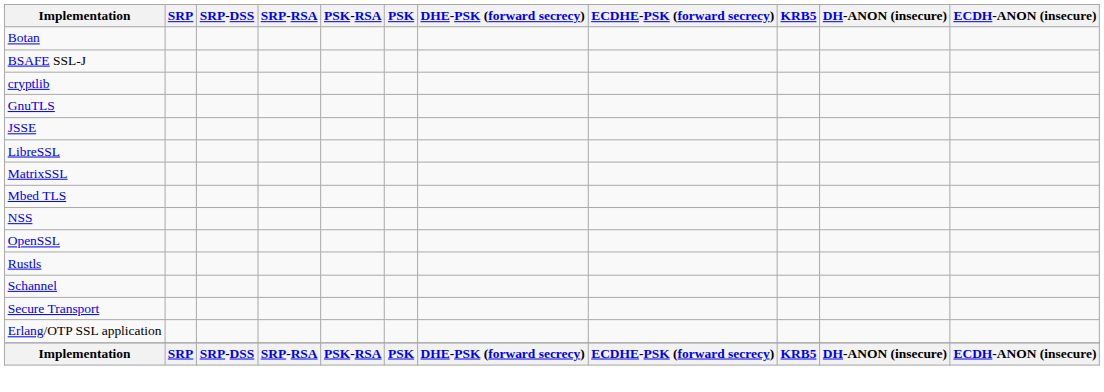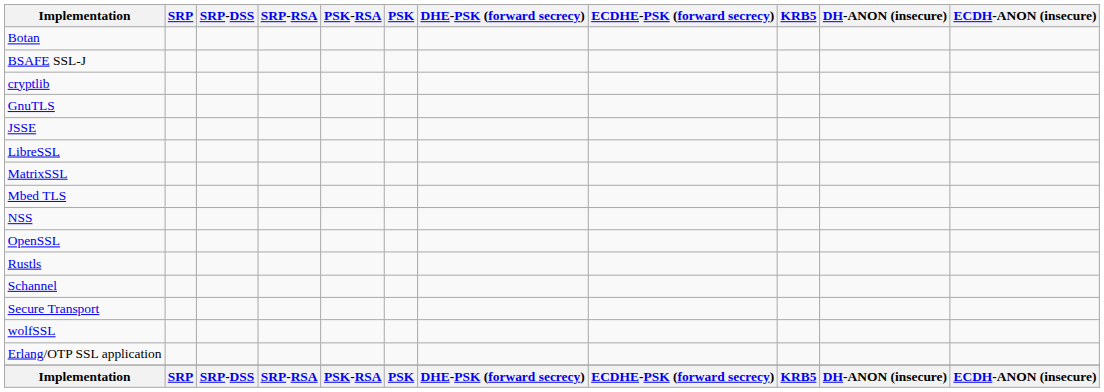 <table class="wikitable sortable sort-under" style="text-align: left; font-size: smaller">
 <tr>
 <th>Implementation</th>
 <th><a href='#'>SRP</a></th>
 <th><a href='#'>SRP</a>-<a href='#'>DSS</a></th>
 <th><a href='#'>SRP</a>-<a href='#'>RSA</a></th>
 <th><a href='#'>PSK</a>-<a href='#'>RSA</a></th>
 <th><a href='#'>PSK</a></th>
 <th><a href='#'>DHE</a>-<a href='#'>PSK</a> (<a href='#'>forward secrecy</a>)</th>
 <th><a href='#'>ECDHE</a>-<a href='#'>PSK</a> (<a href='#'>forward secrecy</a>)</th>
 <th><a href='#'>KRB5</a></th>
 <th><a href='#'>DH</a>-ANON (insecure)</th>
 <th><a href='#'>ECDH</a>-ANON (insecure)</th>
 </tr>
 <tr>
 <td><a href='#'>Botan</a></td>
 <td></td>
 <td></td>
 <td></td>
 <td></td>
 <td></td>
 <td></td>
 <td></td>
 <td></td>
 <td></td>
 <td></td>
 </tr>
 <tr>
 <td><a href='#'>BSAFE</a> SSL-J</td>
 <td></td>
 <td></td>
 <td></td>
 <td></td>
 <td></td>
 <td></td>
 <td></td>
 <td></td>
 <td></td>
 <td></td>
 </tr>
 <tr>
 <td><a href='#'>cryptlib</a></td>
 <td></td>
 <td></td>
 <td></td>
 <td></td>
 <td></td>
 <td></td>
 <td></td>
 <td></td>
 <td></td>
 <td></td>
 </tr>
 <tr>
 <td><a href='#'>GnuTLS</a></td>
 <td></td>
 <td></td>
 <td></td>
 <td></td>
 <td></td>
 <td></td>
 <td></td>
 <td></td>
 <td></td>
 <td></td>
 </tr>
 <tr>
 <td><a href='#'>JSSE</a></td>
 <td></td>
 <td></td>
 <td></td>
 <td></td>
 <td></td>
 <td></td>
 <td></td>
 <td></td>
 <td></td>
 <td></td>
 </tr>
 <tr>
 <td><a href='#'>LibreSSL</a></td>
 <td></td>
 <td></td>
 <td></td>
 <td></td>
 <td></td>
 <td></td>
 <td></td>
 <td></td>
 <td></td>
 <td></td>
 </tr>
 <tr>
 <td><a href='#'>MatrixSSL</a></td>
 <td></td>
 <td></td>
 <td></td>
 <td></td>
 <td></td>
 <td></td>
 <td></td>
 <td></td>
 <td></td>
 <td></td>
 </tr>
 <tr>
 <td><a href='#'>Mbed TLS</a></td>
 <td></td>
 <td></td>
 <td></td>
 <td></td>
 <td></td>
 <td></td>
 <td></td>
 <td></td>
 <td></td>
 <td></td>
 </tr>
 <tr>
 <td><a href='#'>NSS</a></td>
 <td></td>
 <td></td>
 <td></td>
 <td></td>
 <td></td>
 <td></td>
 <td></td>
 <td></td>
 <td></td>
 <td></td>
 </tr>
 <tr>
 <td><a href='#'>OpenSSL</a></td>
 <td></td>
 <td></td>
 <td></td>
 <td></td>
 <td></td>
 <td></td>
 <td></td>
 <td></td>
 <td></td>
 <td></td>
 </tr>
 <tr>
 <td><a href='#'>Rustls</a></td>
 <td></td>
 <td></td>
 <td></td>
 <td></td>
 <td></td>
 <td></td>
 <td></td>
 <td></td>
 <td></td>
 <td></td>
 </tr>
 <tr>
 <td><a href='#'>Schannel</a></td>
 <td></td>
 <td></td>
 <td></td>
 <td></td>
 <td></td>
 <td></td>
 <td></td>
 <td></td>
 <td></td>
 <td></td>
 </tr>
 <tr>
 <td><a href='#'>Secure Transport</a></td>
 <td></td>
 <td></td>
 <td></td>
 <td></td>
 <td></td>
 <td></td>
 <td></td>
 <td></td>
 <td></td>
 <td></td>
 </tr>
 <tr>
+<td><a href='#'>wolfSSL</a></td>
+<td></td>
+<td></td>
+<td></td>
+<td></td>
+<td></td>
+<td></td>
+<td></td>
+<td></td>
+<td></td>
+<td></td>
+</tr>
+<tr>
 <td><a href='#'>Erlang</a>/OTP SSL application</td>
 <td></td>
 <td></td>
 <td></td>
 <td></td>
 <td></td>
 <td></td>
 <td></td>
 <td></td>
 <td></td>
 <td></td>
 </tr>
 <tr class="sortbottom">
 </tr>
 <tr>
 <th>Implementation</th>
 <th><a href='#'>SRP</a></th>
 <th><a href='#'>SRP</a>-<a href='#'>DSS</a></th>
 <th><a href='#'>SRP</a>-<a href='#'>RSA</a></th>
 <th><a href='#'>PSK</a>-<a href='#'>RSA</a></th>
 <th><a href='#'>PSK</a></th>
 <th><a href='#'>DHE</a>-<a href='#'>PSK</a> (<a href='#'>forward secrecy</a>)</th>
 <th><a href='#'>ECDHE</a>-<a href='#'>PSK</a> (<a href='#'>forward secrecy</a>)</th>
 <th><a href='#'>KRB5</a></th>
 <th><a href='#'>DH</a>-ANON (insecure)</th>
 <th><a href='#'>ECDH</a>-ANON (insecure)</th>
 </tr>
 </table>
